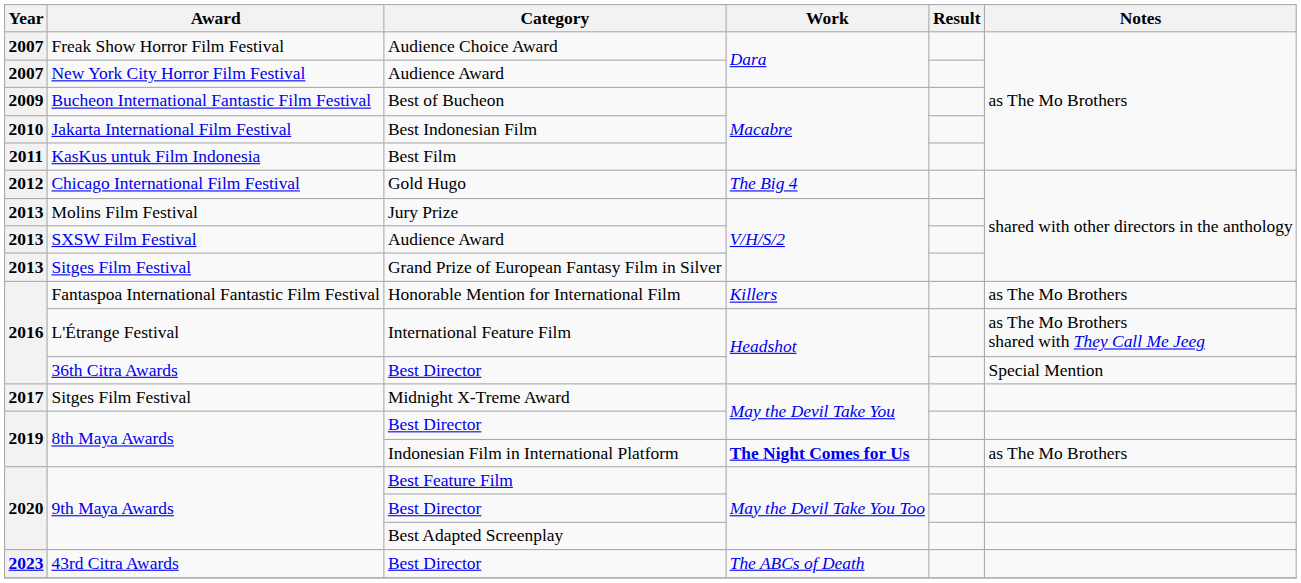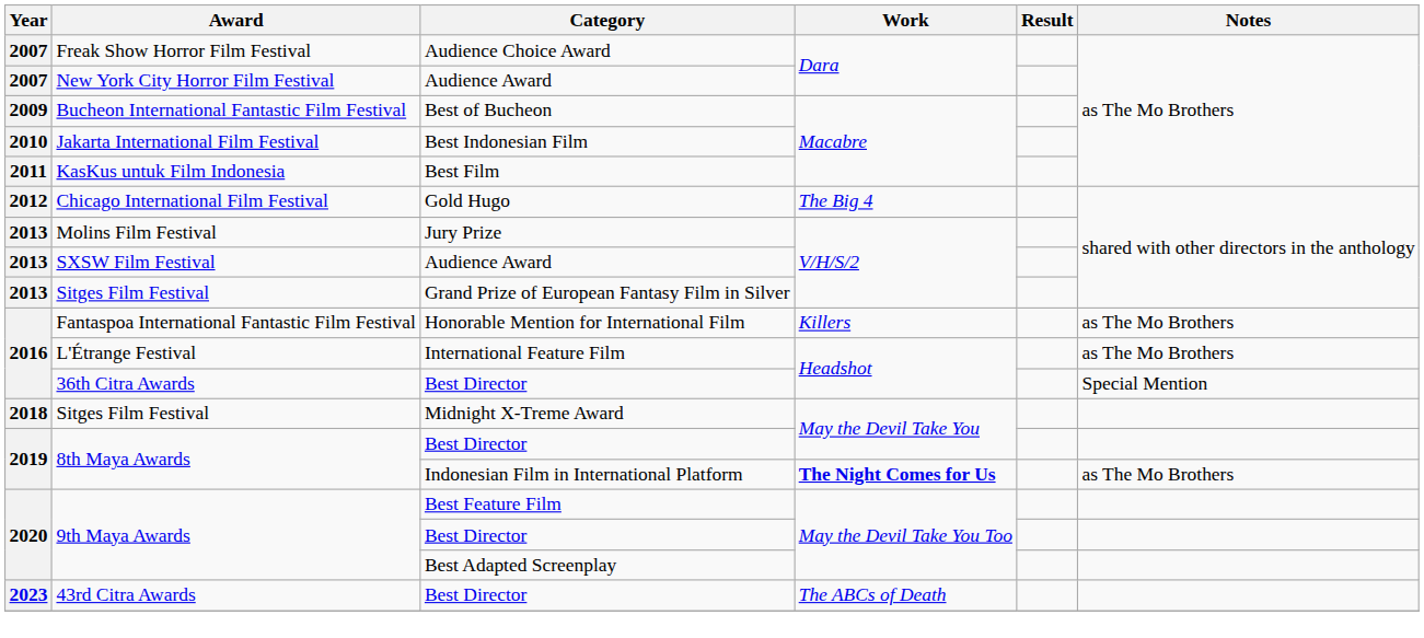 <table class="wikitable sortable">
 <tr>
 <th>Year</th>
 <th>Award</th>
 <th>Category</th>
 <th>Work</th>
 <th>Result</th>
 <th>Notes</th>
 </tr>
 <tr>
 <th>2007</th>
 <td>Freak Show Horror Film Festival</td>
 <td>Audience Choice Award</td>
 <td rowspan="2"><em><a href='#'>Dara</a></em></td>
 <td></td>
 <td rowspan="5">as The Mo Brothers</td>
 </tr>
 <tr>
 <th>2007</th>
 <td><a href='#'>New York City Horror Film Festival</a></td>
 <td>Audience Award</td>
 <td></td>
 </tr>
 <tr>
 <th>2009</th>
 <td><a href='#'>Bucheon International Fantastic Film Festival</a></td>
 <td>Best of Bucheon</td>
 <td rowspan="3"><em><a href='#'>Macabre</a></em></td>
 <td></td>
 </tr>
 <tr>
 <th>2010</th>
 <td><a href='#'>Jakarta International Film Festival</a></td>
 <td>Best Indonesian Film</td>
 <td></td>
 </tr>
 <tr>
 <th>2011</th>
 <td><a href='#'>KasKus untuk Film Indonesia</a></td>
 <td>Best Film</td>
 <td></td>
 </tr>
 <tr>
 <th>2012</th>
 <td><a href='#'>Chicago International Film Festival</a></td>
 <td>Gold Hugo</td>
 <td><em><a href='#'>The Big 4</a></em></td>
 <td></td>
 <td rowspan="4">shared with other directors in the anthology</td>
 </tr>
 <tr>
 <th>2013</th>
 <td>Molins Film Festival</td>
 <td>Jury Prize</td>
 <td rowspan="3"><em><a href='#'>V/H/S/2</a></em></td>
 <td></td>
 </tr>
 <tr>
 <th>2013</th>
 <td><a href='#'>SXSW Film Festival</a></td>
 <td>Audience Award</td>
 <td></td>
 </tr>
 <tr>
 <th>2013</th>
 <td><a href='#'>Sitges Film Festival</a></td>
 <td>Grand Prize of European Fantasy Film in Silver</td>
 <td></td>
 </tr>
 <tr>
 <th rowspan="3">2016</th>
 <td>Fantaspoa International Fantastic Film Festival</td>
 <td>Honorable Mention for International Film</td>
 <td><em><a href='#'>Killers</a></em></td>
 <td></td>
 <td>as The Mo Brothers</td>
 </tr>
 <tr>
 <td>L'Étrange Festival</td>
 <td>International Feature Film</td>
 <td rowspan="2"><em><a href='#'>Headshot</a></em></td>
 <td></td>
-<td>as The Mo Brothers<br>shared with <em><a href='#'>They Call Me Jeeg</a></em></td>
+<td>as The Mo Brothers</td>
 </tr>
 <tr>
 <td><a href='#'>36th Citra Awards</a></td>
 <td><a href='#'>Best Director</a></td>
 <td></td>
 <td>Special Mention</td>
 </tr>
 <tr>
-<th>2017</th>
+<th>2018</th>
 <td>Sitges Film Festival</td>
 <td>Midnight X-Treme Award</td>
 <td rowspan="2"><em><a href='#'>May the Devil Take You</a></em></td>
 <td></td>
 <td></td>
 </tr>
 <tr>
 <th rowspan="2">2019</th>
 <td rowspan="2"><a href='#'>8th Maya Awards</a></td>
 <td><a href='#'>Best Director</a></td>
 <td></td>
 <td></td>
 </tr>
 <tr>
 <td>Indonesian Film in International Platform</td>
 <td><strong><a href='#'>The Night Comes for Us</a></strong></td>
 <td></td>
 <td>as The Mo Brothers</td>
 </tr>
 <tr>
 <th rowspan="3">2020</th>
 <td rowspan="3"><a href='#'>9th Maya Awards</a></td>
 <td><a href='#'>Best Feature Film</a></td>
 <td rowspan="3"><em><a href='#'>May the Devil Take You Too</a></em></td>
 <td></td>
 <td></td>
 </tr>
 <tr>
 <td><a href='#'>Best Director</a></td>
 <td></td>
 <td></td>
 </tr>
 <tr>
 <td>Best Adapted Screenplay</td>
 <td></td>
 <td></td>
 </tr>
 <tr>
 <th><a href='#'>2023</a></th>
 <td><a href='#'>43rd Citra Awards</a></td>
 <td><a href='#'>Best Director</a></td>
 <td><em><a href='#'>The ABCs of Death</a></em></td>
 <td></td>
 <td></td>
 </tr>
 <tr>
 </tr>
 </table>
